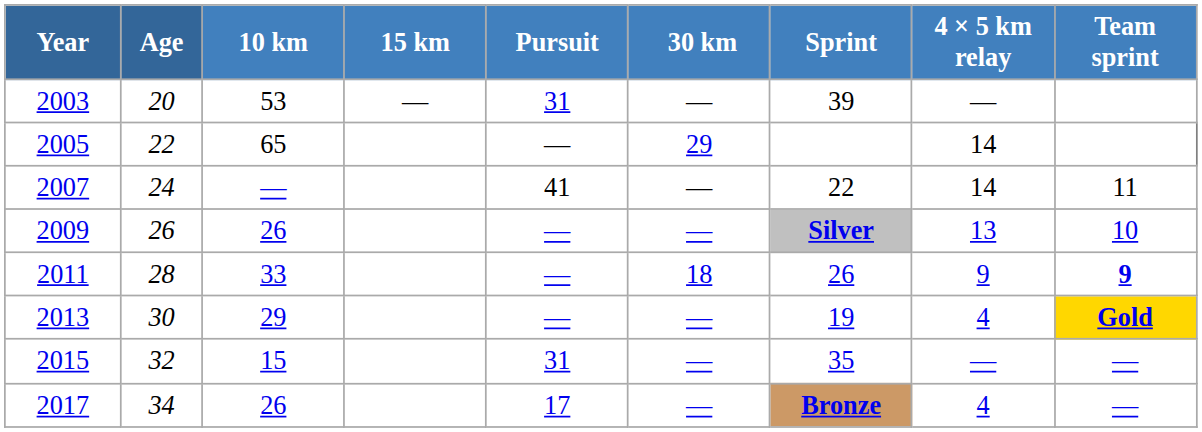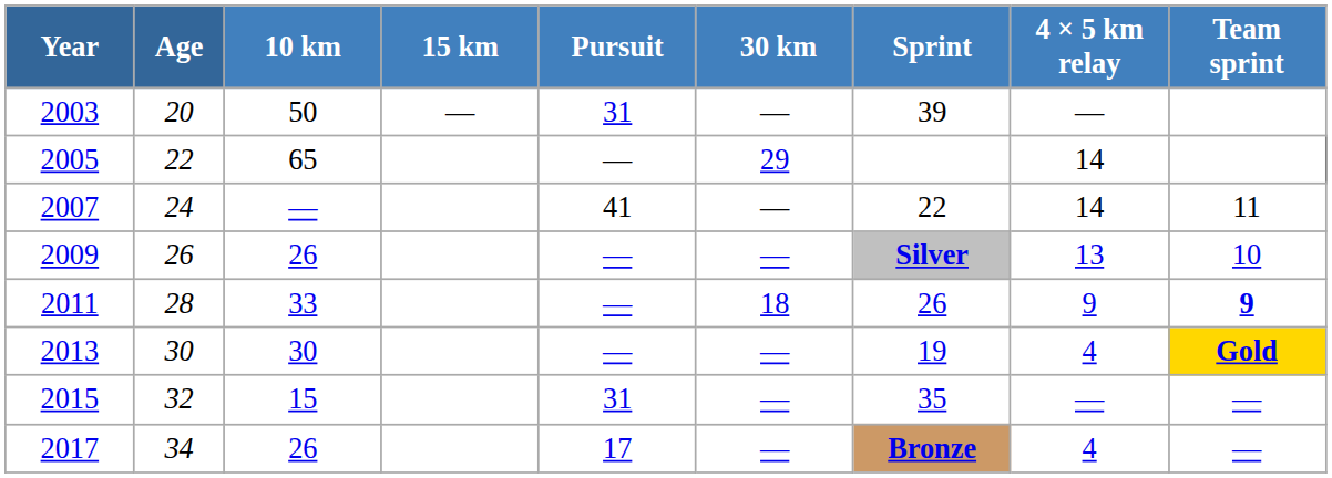 <table class="wikitable" style="font-size:95%; text-align:center; border:grey solid 1px; border-collapse:collapse; background:#ffffff;">
 <tr>
 <th style="background-color:#369; color:white; width:60px;"> Year </th>
 <th style="background-color:#369; color:white; width:40px;"> Age </th>
 <th style="background-color:#4180be; color:white; width:75px;"> 10 km </th>
 <th style="background-color:#4180be; color:white; width:75px;"> 15 km </th>
 <th style="background-color:#4180be; color:white; width:75px;"> Pursuit </th>
 <th style="background-color:#4180be; color:white; width:75px;"> 30 km</th>
 <th style="background-color:#4180be; color:white; width:75px;"> Sprint </th>
 <th style="background-color:#4180be; color:white; width:75px;"> 4 × 5 km <br> relay </th>
 <th style="background-color:#4180be; color:white; width:75px;"> Team <br> sprint </th>
 </tr>
 <tr>
 <td><a href='#'>2003</a></td>
 <td><em>20</em></td>
-<td>53</td>
+<td>50</td>
 <td>—</td>
 <td><a href='#'>31</a></td>
 <td>—</td>
 <td>39</td>
 <td>—</td>
 <td></td>
 </tr>
 <tr>
 <td><a href='#'>2005</a></td>
 <td><em>22</em></td>
 <td>65</td>
 <td></td>
 <td>—</td>
 <td><a href='#'>29</a></td>
 <td></td>
 <td>14</td>
 </tr>
 <tr>
 <td><a href='#'>2007</a></td>
 <td><em>24</em></td>
 <td><a href='#'>—</a></td>
 <td></td>
 <td>41</td>
 <td>—</td>
 <td>22</td>
 <td>14</td>
 <td>11</td>
 </tr>
 <tr>
 <td><a href='#'>2009</a></td>
 <td><em>26</em></td>
 <td><a href='#'>26</a></td>
 <td></td>
 <td><a href='#'>—</a></td>
 <td><a href='#'>—</a></td>
 <td style="background:silver"><a href='#'><strong>Silver</strong></a></td>
 <td><a href='#'>13</a></td>
 <td><a href='#'>10</a></td>
 </tr>
 <tr>
 <td><a href='#'>2011</a></td>
 <td><em>28</em></td>
 <td><a href='#'>33</a></td>
 <td></td>
 <td><a href='#'>—</a></td>
 <td><a href='#'>18</a></td>
 <td><a href='#'>26</a></td>
 <td><a href='#'>9</a></td>
 <td><strong><a href='#'>9</a></strong></td>
 </tr>
 <tr>
 <td><a href='#'>2013</a></td>
 <td><em>30</em></td>
-<td><a href='#'>29</a></td>
+<td><a href='#'>30</a></td>
 <td></td>
 <td><a href='#'>—</a></td>
 <td><a href='#'>—</a></td>
 <td><a href='#'>19</a></td>
 <td><a href='#'>4</a></td>
 <td style="background:gold"><a href='#'><strong>Gold</strong></a></td>
 </tr>
 <tr>
 <td><a href='#'>2015</a></td>
 <td><em>32</em></td>
 <td><a href='#'>15</a></td>
 <td></td>
 <td><a href='#'>31</a></td>
 <td><a href='#'>—</a></td>
 <td><a href='#'>35</a></td>
 <td><a href='#'>—</a></td>
 <td><a href='#'>—</a></td>
 </tr>
 <tr>
 <td><a href='#'>2017</a></td>
 <td><em>34</em></td>
 <td><a href='#'>26</a></td>
 <td></td>
 <td><a href='#'>17</a></td>
 <td><a href='#'>—</a></td>
 <td style="background:#c96"><a href='#'><strong>Bronze</strong></a></td>
 <td><a href='#'>4</a></td>
 <td><a href='#'>—</a></td>
 </tr>
 </table>
